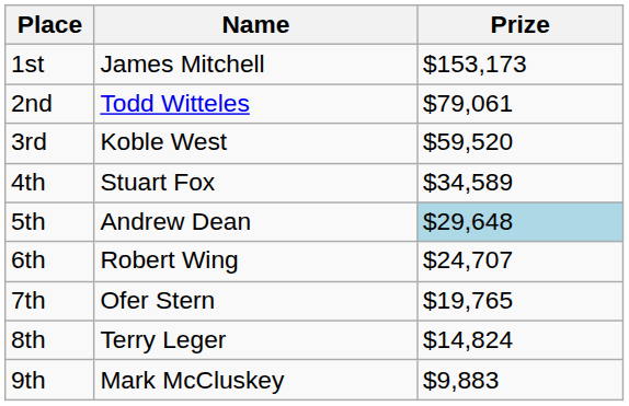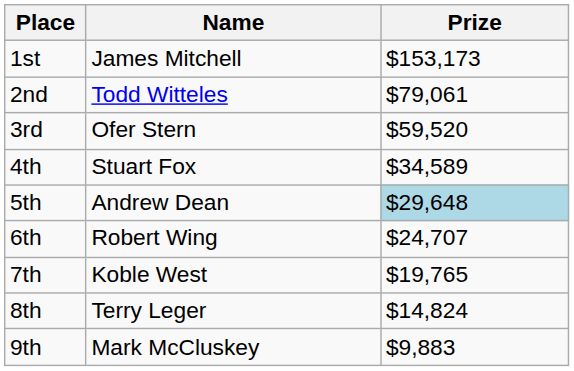 <table class="wikitable">
 <tr>
 <th width="50">Place</th>
 <th width="200">Name</th>
 <th width="125">Prize</th>
 </tr>
 <tr>
 <td>1st</td>
 <td>James Mitchell</td>
 <td>$153,173</td>
 </tr>
 <tr>
 <td>2nd</td>
 <td><a href='#'>Todd Witteles</a></td>
 <td>$79,061</td>
 </tr>
 <tr>
 <td>3rd</td>
-<td>Koble West</td>
+<td>Ofer Stern</td>
 <td>$59,520</td>
 </tr>
 <tr>
 <td>4th</td>
 <td>Stuart Fox</td>
 <td>$34,589</td>
 </tr>
 <tr>
 <td>5th</td>
 <td>Andrew Dean</td>
 <td style="background: lightblue;">$29,648</td>
 </tr>
 <tr>
 <td>6th</td>
 <td>Robert Wing</td>
 <td>$24,707</td>
 </tr>
 <tr>
 <td>7th</td>
-<td>Ofer Stern</td>
+<td>Koble West</td>
 <td>$19,765</td>
 </tr>
 <tr>
 <td>8th</td>
 <td>Terry Leger</td>
 <td>$14,824</td>
 </tr>
 <tr>
 <td>9th</td>
 <td>Mark McCluskey</td>
 <td>$9,883</td>
 </tr>
 </table>
